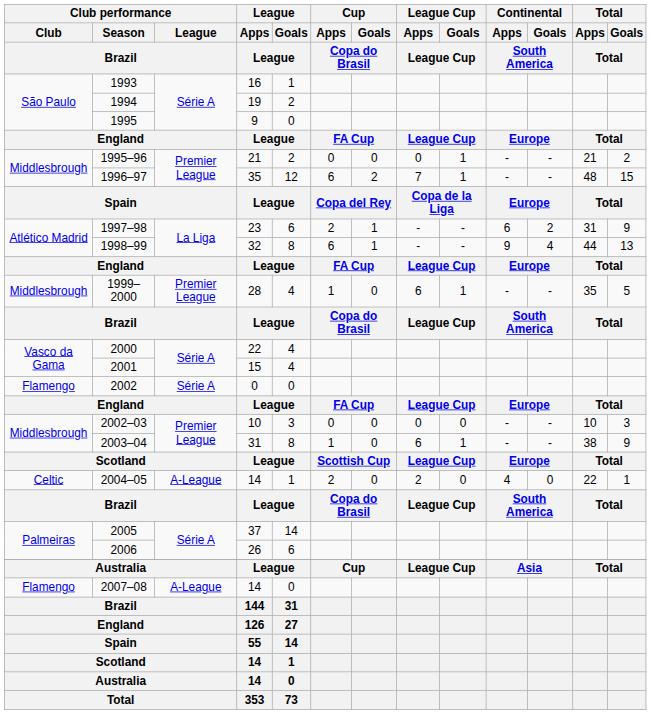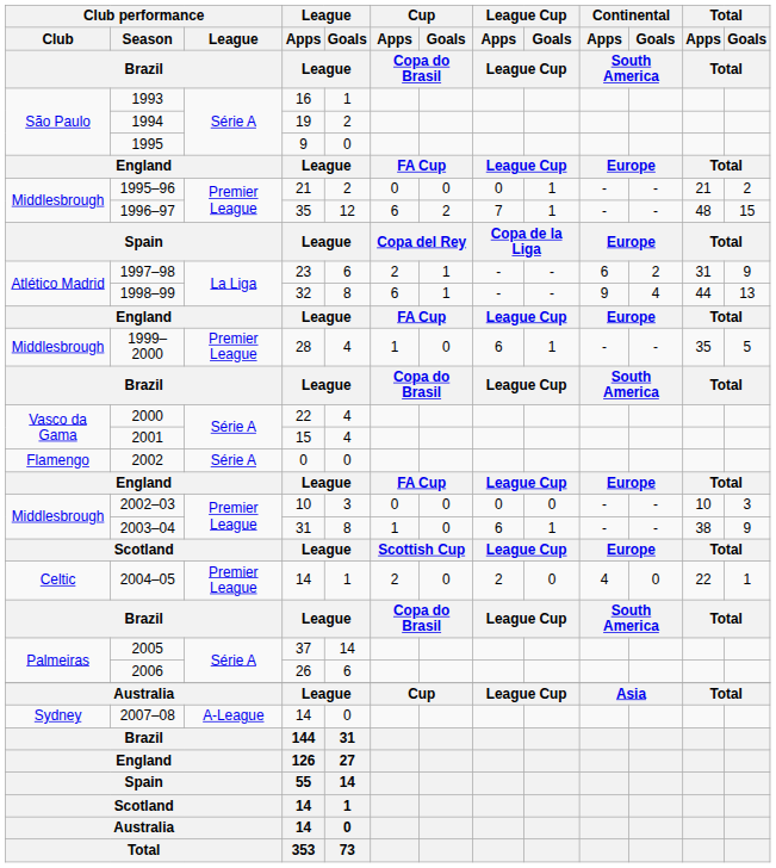 <table class="wikitable" style="text-align:center;">
 <tr>
 <th colspan="3">Club performance</th>
 <th colspan=2>League</th>
 <th colspan=2>Cup</th>
 <th colspan=2>League Cup</th>
 <th colspan=2>Continental</th>
 <th colspan=2>Total</th>
 </tr>
 <tr>
 <th>Club</th>
 <th>Season</th>
 <th>League</th>
 <th>Apps</th>
 <th>Goals</th>
 <th>Apps</th>
 <th>Goals</th>
 <th>Apps</th>
 <th>Goals</th>
 <th>Apps</th>
 <th>Goals</th>
 <th>Apps</th>
 <th>Goals</th>
 </tr>
 <tr>
 <th colspan="3">Brazil</th>
 <th colspan=2>League</th>
 <th colspan=2><a href='#'>Copa do Brasil</a></th>
 <th colspan=2>League Cup</th>
 <th colspan=2><a href='#'>South America</a></th>
 <th colspan=2>Total</th>
 </tr>
 <tr>
 <td rowspan="3"><a href='#'>São Paulo</a></td>
 <td>1993</td>
 <td rowspan="3"><a href='#'>Série A</a></td>
 <td>16</td>
 <td>1</td>
 <td></td>
 <td></td>
 <td></td>
 <td></td>
 <td></td>
 <td></td>
 <td></td>
 <td></td>
 </tr>
 <tr>
 <td>1994</td>
 <td>19</td>
 <td>2</td>
 <td></td>
 <td></td>
 <td></td>
 <td></td>
 <td></td>
 <td></td>
 <td></td>
 <td></td>
 </tr>
 <tr>
 <td>1995</td>
 <td>9</td>
 <td>0</td>
 <td></td>
 <td></td>
 <td></td>
 <td></td>
 <td></td>
 <td></td>
 <td></td>
 <td></td>
 </tr>
 <tr>
 <th colspan="3">England</th>
 <th colspan=2>League</th>
 <th colspan=2><a href='#'>FA Cup</a></th>
 <th colspan=2><a href='#'>League Cup</a></th>
 <th colspan=2><a href='#'>Europe</a></th>
 <th colspan=2>Total</th>
 </tr>
 <tr>
 <td rowspan="2"><a href='#'>Middlesbrough</a></td>
 <td>1995–96</td>
 <td rowspan="2"><a href='#'>Premier League</a></td>
 <td>21</td>
 <td>2</td>
 <td>0</td>
 <td>0</td>
 <td>0</td>
 <td>1</td>
 <td>-</td>
 <td>-</td>
 <td>21</td>
 <td>2</td>
 </tr>
 <tr>
 <td>1996–97</td>
 <td>35</td>
 <td>12</td>
 <td>6</td>
 <td>2</td>
 <td>7</td>
 <td>1</td>
 <td>-</td>
 <td>-</td>
 <td>48</td>
 <td>15</td>
 </tr>
 <tr>
 <th colspan="3">Spain</th>
 <th colspan=2>League</th>
 <th colspan=2><a href='#'>Copa del Rey</a></th>
 <th colspan=2><a href='#'>Copa de la Liga</a></th>
 <th colspan=2><a href='#'>Europe</a></th>
 <th colspan=2>Total</th>
 </tr>
 <tr>
 <td rowspan="2"><a href='#'>Atlético Madrid</a></td>
 <td>1997–98</td>
 <td rowspan="2"><a href='#'>La Liga</a></td>
 <td>23</td>
 <td>6</td>
 <td>2</td>
 <td>1</td>
 <td>-</td>
 <td>-</td>
 <td>6</td>
 <td>2</td>
 <td>31</td>
 <td>9</td>
 </tr>
 <tr>
 <td>1998–99</td>
 <td>32</td>
 <td>8</td>
 <td>6</td>
 <td>1</td>
 <td>-</td>
 <td>-</td>
 <td>9</td>
 <td>4</td>
 <td>44</td>
 <td>13</td>
 </tr>
 <tr>
 <th colspan="3">England</th>
 <th colspan=2>League</th>
 <th colspan=2><a href='#'>FA Cup</a></th>
 <th colspan=2><a href='#'>League Cup</a></th>
 <th colspan=2><a href='#'>Europe</a></th>
 <th colspan=2>Total</th>
 </tr>
 <tr>
 <td><a href='#'>Middlesbrough</a></td>
 <td>1999–2000</td>
 <td><a href='#'>Premier League</a></td>
 <td>28</td>
 <td>4</td>
 <td>1</td>
 <td>0</td>
 <td>6</td>
 <td>1</td>
 <td>-</td>
 <td>-</td>
 <td>35</td>
 <td>5</td>
 </tr>
 <tr>
 <th colspan="3">Brazil</th>
 <th colspan=2>League</th>
 <th colspan=2><a href='#'>Copa do Brasil</a></th>
 <th colspan=2>League Cup</th>
 <th colspan=2><a href='#'>South America</a></th>
 <th colspan=2>Total</th>
 </tr>
 <tr>
 <td rowspan="2"><a href='#'>Vasco da Gama</a></td>
 <td>2000</td>
 <td rowspan="2"><a href='#'>Série A</a></td>
 <td>22</td>
 <td>4</td>
 <td></td>
 <td></td>
 <td></td>
 <td></td>
 <td></td>
 <td></td>
 <td></td>
 <td></td>
 </tr>
 <tr>
 <td>2001</td>
 <td>15</td>
 <td>4</td>
 <td></td>
 <td></td>
 <td></td>
 <td></td>
 <td></td>
 <td></td>
 <td></td>
 <td></td>
 </tr>
 <tr>
 <td><a href='#'>Flamengo</a></td>
 <td>2002</td>
 <td><a href='#'>Série A</a></td>
 <td>0</td>
 <td>0</td>
 <td></td>
 <td></td>
 <td></td>
 <td></td>
 <td></td>
 <td></td>
 <td></td>
 <td></td>
 </tr>
 <tr>
 <th colspan="3">England</th>
 <th colspan=2>League</th>
 <th colspan=2><a href='#'>FA Cup</a></th>
 <th colspan=2><a href='#'>League Cup</a></th>
 <th colspan=2><a href='#'>Europe</a></th>
 <th colspan=2>Total</th>
 </tr>
 <tr>
 <td rowspan="2"><a href='#'>Middlesbrough</a></td>
 <td>2002–03</td>
 <td rowspan="2"><a href='#'>Premier League</a></td>
 <td>10</td>
 <td>3</td>
 <td>0</td>
 <td>0</td>
 <td>0</td>
 <td>0</td>
 <td>-</td>
 <td>-</td>
 <td>10</td>
 <td>3</td>
 </tr>
 <tr>
 <td>2003–04</td>
 <td>31</td>
 <td>8</td>
 <td>1</td>
 <td>0</td>
 <td>6</td>
 <td>1</td>
 <td>-</td>
 <td>-</td>
 <td>38</td>
 <td>9</td>
 </tr>
 <tr>
 <th colspan="3">Scotland</th>
 <th colspan=2>League</th>
 <th colspan=2><a href='#'>Scottish Cup</a></th>
 <th colspan=2><a href='#'>League Cup</a></th>
 <th colspan=2><a href='#'>Europe</a></th>
 <th colspan=2>Total</th>
 </tr>
 <tr>
 <td><a href='#'>Celtic</a></td>
 <td>2004–05</td>
-<td><a href='#'>A-League</a></td>
+<td><a href='#'>Premier League</a></td>
 <td>14</td>
 <td>1</td>
 <td>2</td>
 <td>0</td>
 <td>2</td>
 <td>0</td>
 <td>4</td>
 <td>0</td>
 <td>22</td>
 <td>1</td>
 </tr>
 <tr>
 <th colspan="3">Brazil</th>
 <th colspan=2>League</th>
 <th colspan=2><a href='#'>Copa do Brasil</a></th>
 <th colspan=2>League Cup</th>
 <th colspan=2><a href='#'>South America</a></th>
 <th colspan=2>Total</th>
 </tr>
 <tr>
 <td rowspan="2"><a href='#'>Palmeiras</a></td>
 <td>2005</td>
 <td rowspan="2"><a href='#'>Série A</a></td>
 <td>37</td>
 <td>14</td>
 <td></td>
 <td></td>
 <td></td>
 <td></td>
 <td></td>
 <td></td>
 <td></td>
 <td></td>
 </tr>
 <tr>
 <td>2006</td>
 <td>26</td>
 <td>6</td>
 <td></td>
 <td></td>
 <td></td>
 <td></td>
 <td></td>
 <td></td>
 <td></td>
 <td></td>
 </tr>
 <tr>
 </tr>
 <tr>
 <th colspan="3">Australia</th>
 <th colspan=2>League</th>
 <th colspan=2>Cup</th>
 <th colspan=2>League Cup</th>
 <th colspan=2><a href='#'>Asia</a></th>
 <th colspan=2>Total</th>
 </tr>
 <tr>
-<td><a href='#'>Flamengo</a></td>
+<td><a href='#'>Sydney</a></td>
 <td>2007–08</td>
 <td><a href='#'>A-League</a></td>
 <td>14</td>
 <td>0</td>
 <td></td>
 <td></td>
 <td></td>
 <td></td>
 <td></td>
 <td></td>
 <td></td>
 <td></td>
 </tr>
 <tr>
 <th colspan="3">Brazil</th>
 <th>144</th>
 <th>31</th>
 <th></th>
 <th></th>
 <th></th>
 <th></th>
 <th></th>
 <th></th>
 <th></th>
 <th></th>
 </tr>
 <tr>
 <th colspan="3">England</th>
 <th>126</th>
 <th>27</th>
 <th></th>
 <th></th>
 <th></th>
 <th></th>
 <th></th>
 <th></th>
 <th></th>
 <th></th>
 </tr>
 <tr>
 <th colspan="3">Spain</th>
 <th>55</th>
 <th>14</th>
 <th></th>
 <th></th>
 <th></th>
 <th></th>
 <th></th>
 <th></th>
 <th></th>
 <th></th>
 </tr>
 <tr>
 <th colspan="3">Scotland</th>
 <th>14</th>
 <th>1</th>
 <th></th>
 <th></th>
 <th></th>
 <th></th>
 <th></th>
 <th></th>
 <th></th>
 <th></th>
 </tr>
 <tr>
 <th colspan="3">Australia</th>
 <th>14</th>
 <th>0</th>
 <th></th>
 <th></th>
 <th></th>
 <th></th>
 <th></th>
 <th></th>
 <th></th>
 <th></th>
 </tr>
 <tr>
 <th colspan="3">Total</th>
 <th>353</th>
 <th>73</th>
 <th></th>
 <th></th>
 <th></th>
 <th></th>
 <th></th>
 <th></th>
 <th></th>
 <th></th>
 </tr>
 </table>
